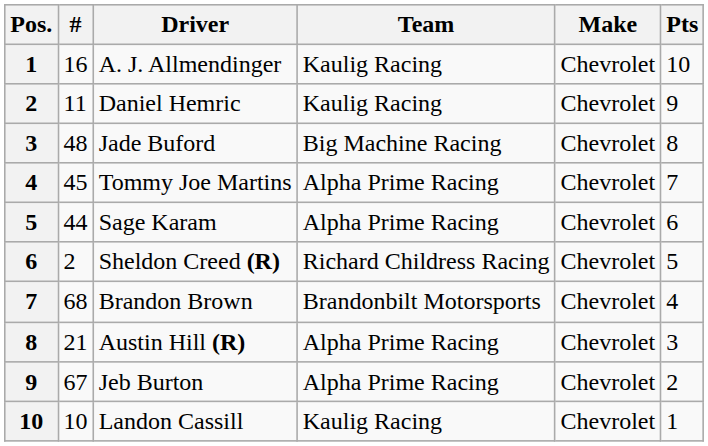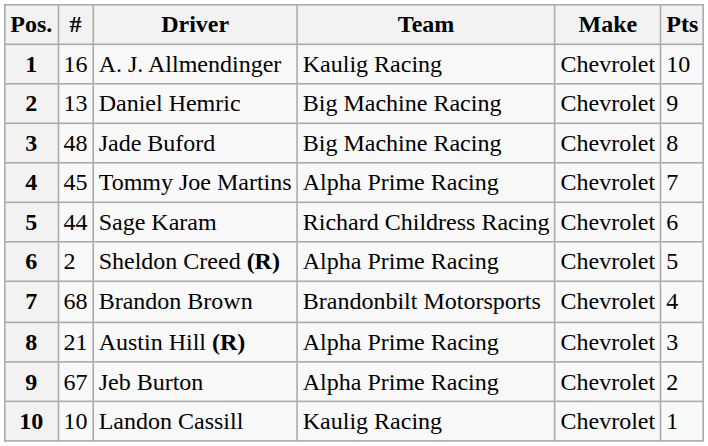 <table class="wikitable" style="font-size:95%">
 <tr>
 <th>Pos.</th>
 <th>#</th>
 <th>Driver</th>
 <th>Team</th>
 <th>Make</th>
 <th>Pts</th>
 </tr>
 <tr>
 <th>1</th>
 <td>16</td>
 <td>A. J. Allmendinger</td>
 <td>Kaulig Racing</td>
 <td>Chevrolet</td>
 <td>10</td>
 </tr>
 <tr>
 <th>2</th>
-<td>11</td>
+<td>13</td>
 <td>Daniel Hemric</td>
-<td>Kaulig Racing</td>
+<td>Big Machine Racing</td>
 <td>Chevrolet</td>
 <td>9</td>
 </tr>
 <tr>
 <th>3</th>
 <td>48</td>
 <td>Jade Buford</td>
 <td>Big Machine Racing</td>
 <td>Chevrolet</td>
 <td>8</td>
 </tr>
 <tr>
 <th>4</th>
 <td>45</td>
 <td>Tommy Joe Martins</td>
 <td>Alpha Prime Racing</td>
 <td>Chevrolet</td>
 <td>7</td>
 </tr>
 <tr>
 <th>5</th>
 <td>44</td>
 <td>Sage Karam</td>
-<td>Alpha Prime Racing</td>
+<td>Richard Childress Racing</td>
 <td>Chevrolet</td>
 <td>6</td>
 </tr>
 <tr>
 <th>6</th>
 <td>2</td>
 <td>Sheldon Creed <strong>(R)</strong></td>
-<td>Richard Childress Racing</td>
+<td>Alpha Prime Racing</td>
 <td>Chevrolet</td>
 <td>5</td>
 </tr>
 <tr>
 <th>7</th>
 <td>68</td>
 <td>Brandon Brown</td>
 <td>Brandonbilt Motorsports</td>
 <td>Chevrolet</td>
 <td>4</td>
 </tr>
 <tr>
 <th>8</th>
 <td>21</td>
 <td>Austin Hill <strong>(R)</strong></td>
 <td>Alpha Prime Racing</td>
 <td>Chevrolet</td>
 <td>3</td>
 </tr>
 <tr>
 <th>9</th>
 <td>67</td>
 <td>Jeb Burton</td>
 <td>Alpha Prime Racing</td>
 <td>Chevrolet</td>
 <td>2</td>
 </tr>
 <tr>
 <th>10</th>
 <td>10</td>
 <td>Landon Cassill</td>
 <td>Kaulig Racing</td>
 <td>Chevrolet</td>
 <td>1</td>
 </tr>
 </table>
